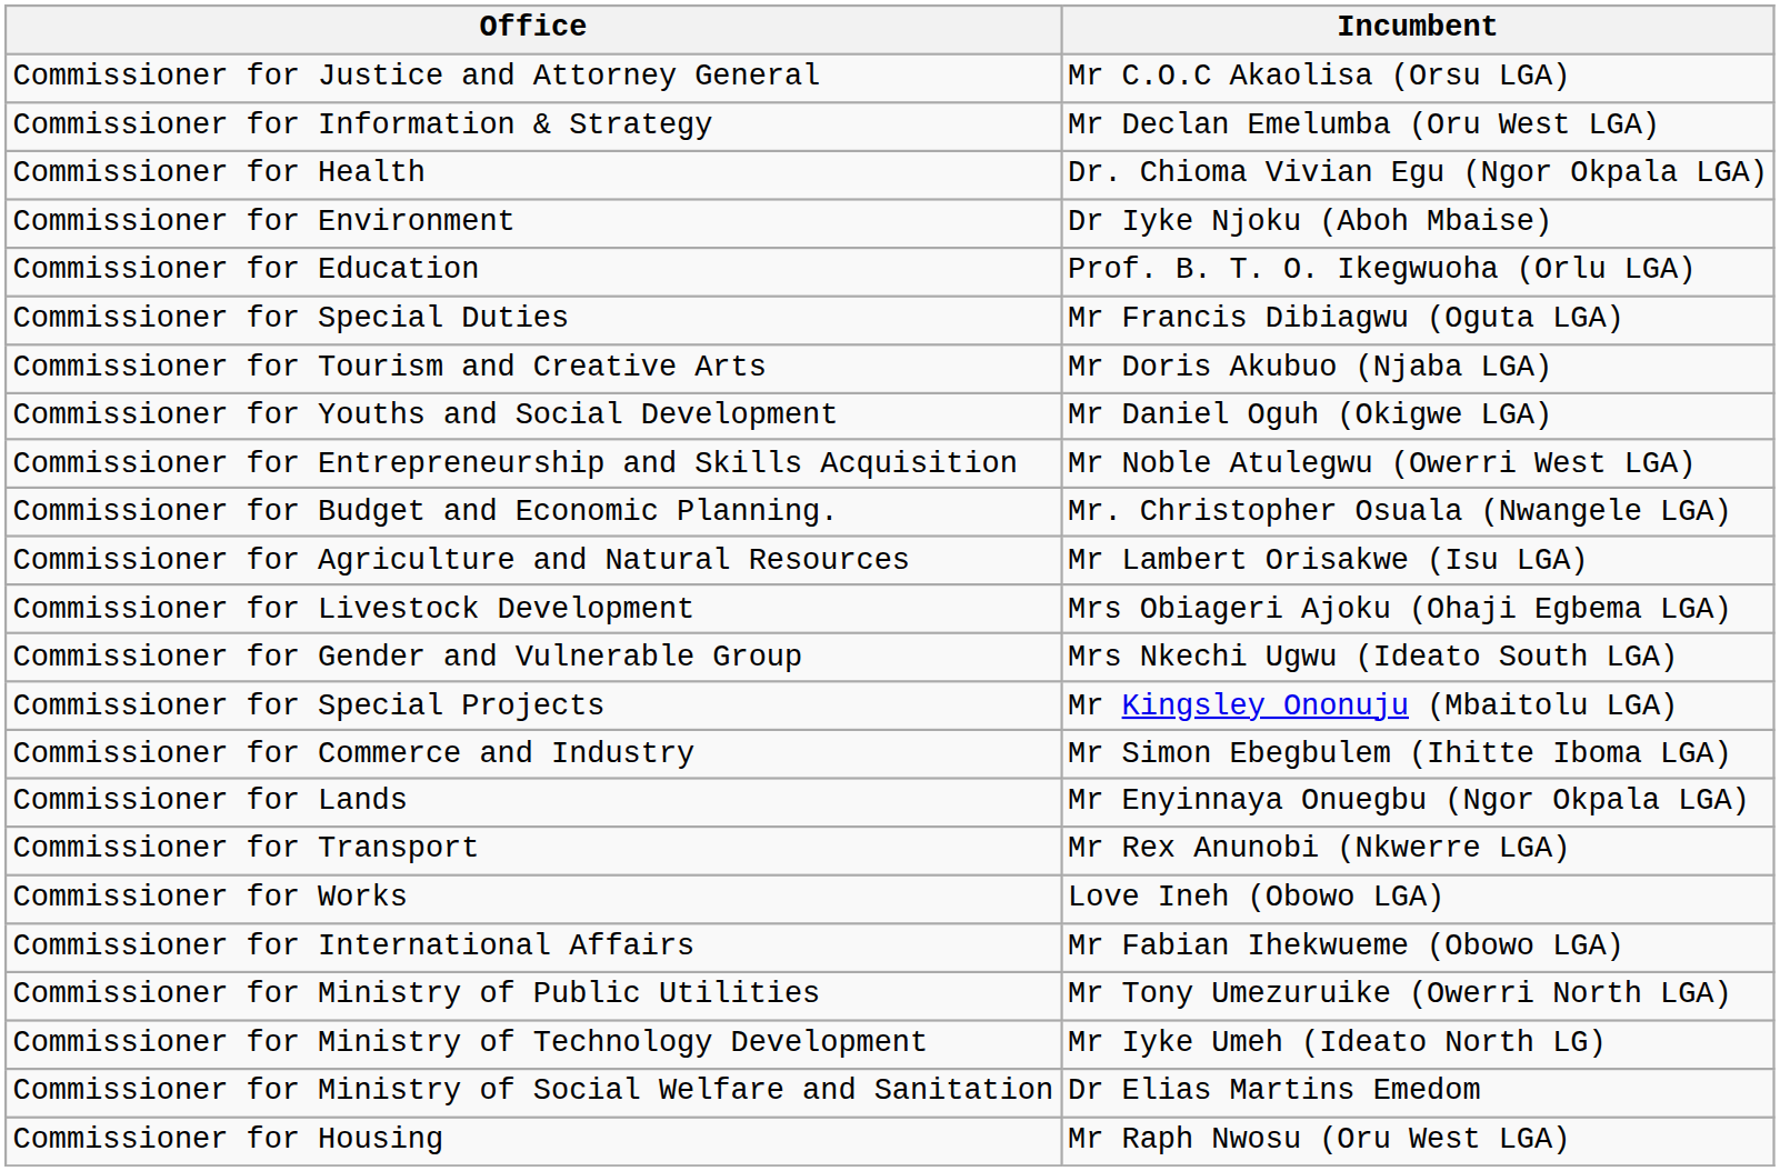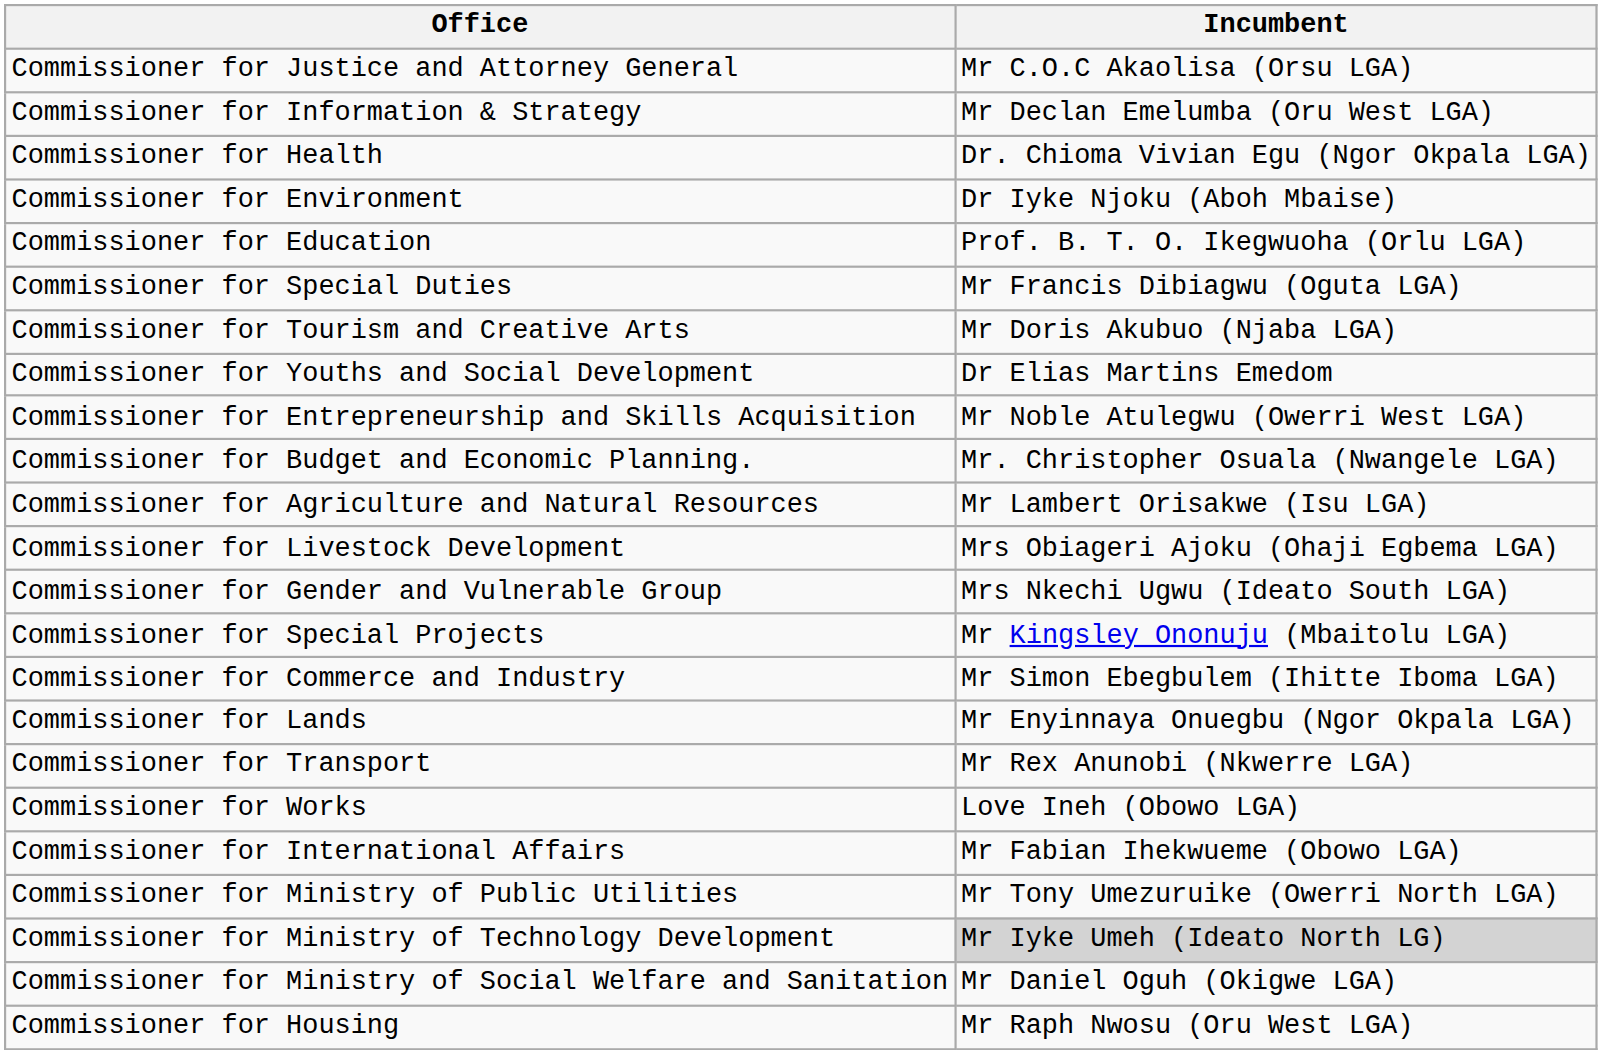 <table class="wikitable" style="font-size: 95%;">
 <tr>
 <th>Office</th>
 <th>Incumbent</th>
 </tr>
 <tr>
 <td>Commissioner for Justice and Attorney General</td>
 <td>Mr C.O.C Akaolisa (Orsu LGA)</td>
 </tr>
 <tr>
 <td>Commissioner for Information & Strategy</td>
 <td>Mr Declan Emelumba (Oru West LGA)</td>
 </tr>
 <tr>
 <td>Commissioner for Health</td>
 <td>Dr. Chioma Vivian Egu (Ngor Okpala LGA)</td>
 </tr>
 <tr>
 <td>Commissioner for Environment</td>
 <td>Dr Iyke Njoku (Aboh Mbaise)</td>
 </tr>
 <tr>
 <td>Commissioner for Education</td>
 <td>Prof. B. T. O. Ikegwuoha (Orlu LGA)</td>
 </tr>
 <tr>
 <td>Commissioner for Special Duties</td>
 <td>Mr Francis Dibiagwu (Oguta LGA)</td>
 </tr>
 <tr>
 <td>Commissioner for Tourism and Creative Arts</td>
 <td>Mr Doris Akubuo (Njaba LGA)</td>
 </tr>
 <tr>
 <td>Commissioner for Youths and Social Development</td>
-<td>Mr Daniel Oguh (Okigwe LGA)</td>
+<td>Dr Elias Martins Emedom</td>
 </tr>
 <tr>
 <td>Commissioner for Entrepreneurship and Skills Acquisition</td>
 <td>Mr Noble Atulegwu (Owerri West LGA)</td>
 </tr>
 <tr>
 <td>Commissioner for Budget and Economic Planning.</td>
 <td>Mr. Christopher Osuala (Nwangele LGA)</td>
 </tr>
 <tr>
 <td>Commissioner for Agriculture and Natural Resources</td>
 <td>Mr Lambert Orisakwe (Isu LGA)</td>
 </tr>
 <tr>
 <td>Commissioner for Livestock Development</td>
 <td>Mrs Obiageri Ajoku (Ohaji Egbema LGA)</td>
 </tr>
 <tr>
 <td>Commissioner for Gender and Vulnerable Group</td>
 <td>Mrs Nkechi Ugwu (Ideato South LGA)</td>
 </tr>
 <tr>
 <td>Commissioner for Special Projects</td>
 <td>Mr <a href='#'>Kingsley Ononuju</a> (Mbaitolu LGA)</td>
 </tr>
 <tr>
 <td>Commissioner for Commerce and Industry</td>
 <td>Mr Simon Ebegbulem (Ihitte Iboma LGA)</td>
 </tr>
 <tr>
 <td>Commissioner for Lands</td>
 <td>Mr Enyinnaya Onuegbu (Ngor Okpala LGA)</td>
 </tr>
 <tr>
 <td>Commissioner for Transport</td>
 <td>Mr Rex Anunobi (Nkwerre LGA)</td>
 </tr>
 <tr>
 <td>Commissioner for Works</td>
 <td>Love Ineh (Obowo LGA)</td>
 </tr>
 <tr>
 <td>Commissioner for International Affairs</td>
 <td>Mr Fabian Ihekwueme (Obowo LGA)</td>
 </tr>
 <tr>
 <td>Commissioner for Ministry of Public Utilities</td>
 <td>Mr Tony Umezuruike (Owerri North LGA)</td>
 </tr>
 <tr>
 <td>Commissioner for Ministry of Technology Development</td>
-<td>Mr Iyke Umeh (Ideato North LG)</td>
+<td style="background: lightgrey;">Mr Iyke Umeh (Ideato North LG)</td>
 </tr>
 <tr>
 <td>Commissioner for Ministry of Social Welfare and Sanitation</td>
-<td>Dr Elias Martins Emedom</td>
+<td>Mr Daniel Oguh (Okigwe LGA)</td>
 </tr>
 <tr>
 <td>Commissioner for Housing</td>
 <td>Mr Raph Nwosu (Oru West LGA)</td>
 </tr>
 </table>
